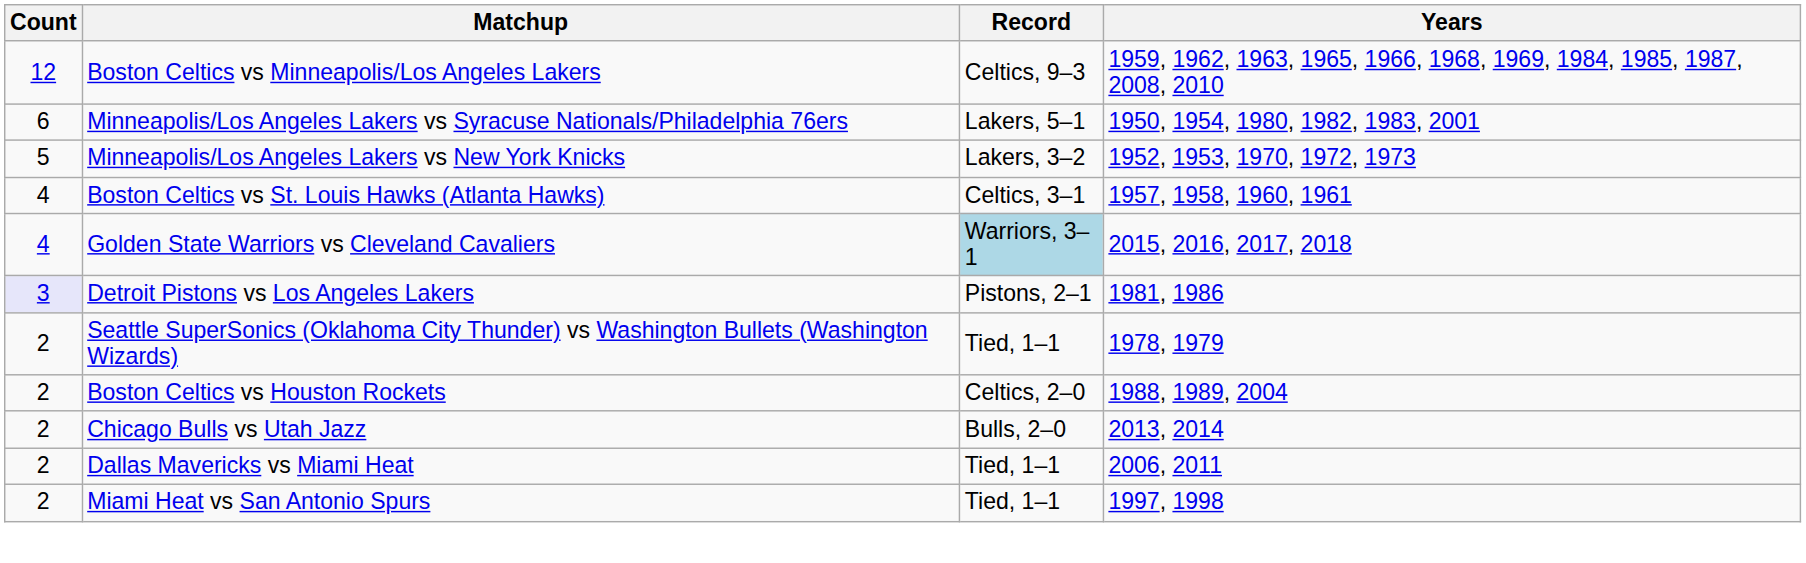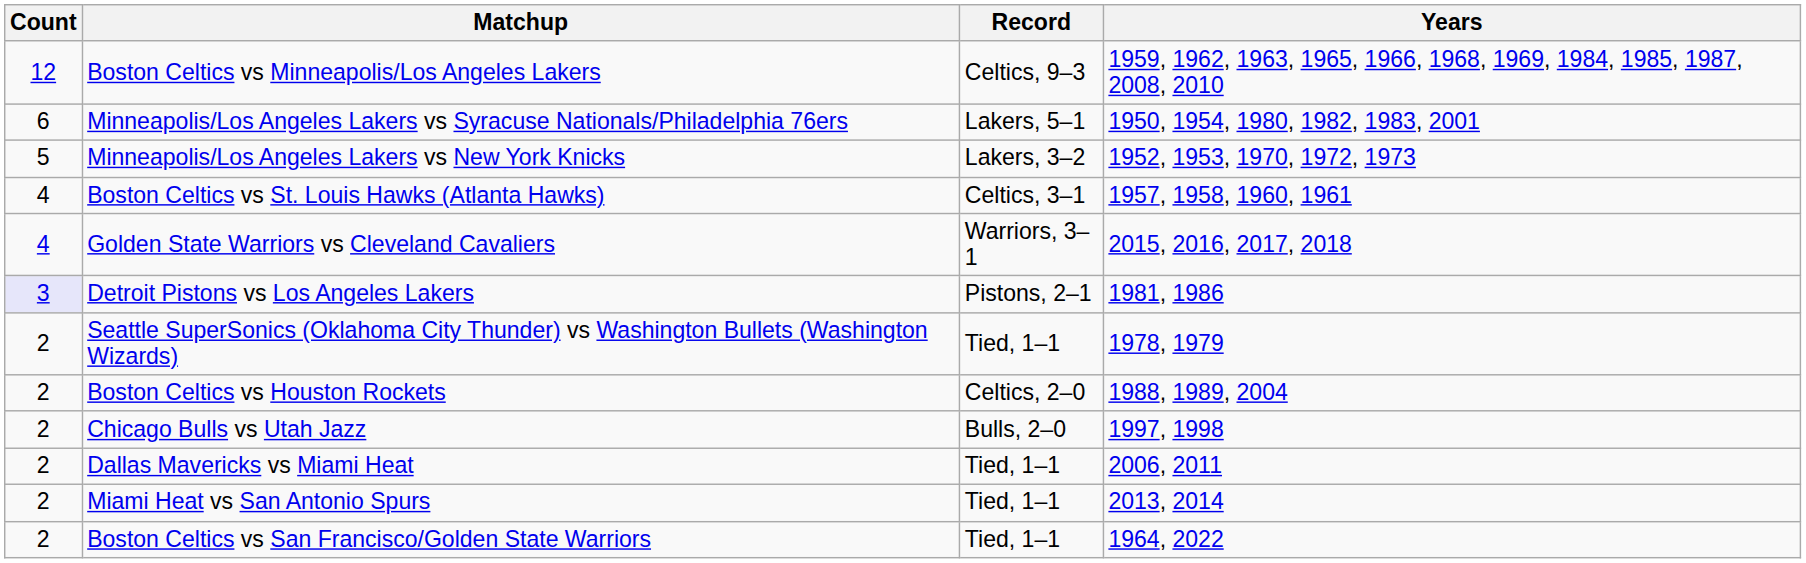 <table class="wikitable sortable">
 <tr>
 <th>Count</th>
 <th>Matchup</th>
 <th>Record</th>
 <th>Years</th>
 </tr>
 <tr>
 <td align="center"><a href='#'>12</a></td>
 <td><a href='#'>Boston Celtics</a> vs <a href='#'>Minneapolis/Los Angeles Lakers</a></td>
 <td>Celtics, 9–3</td>
 <td><a href='#'>1959</a>, <a href='#'>1962</a>, <a href='#'>1963</a>, <a href='#'>1965</a>, <a href='#'>1966</a>, <a href='#'>1968</a>, <a href='#'>1969</a>, <a href='#'>1984</a>, <a href='#'>1985</a>, <a href='#'>1987</a>, <a href='#'>2008</a>, <a href='#'>2010</a></td>
 </tr>
 <tr>
 <td align="center">6</td>
 <td><a href='#'>Minneapolis/Los Angeles Lakers</a> vs <a href='#'>Syracuse Nationals/Philadelphia 76ers</a></td>
 <td>Lakers, 5–1</td>
 <td><a href='#'>1950</a>, <a href='#'>1954</a>, <a href='#'>1980</a>, <a href='#'>1982</a>, <a href='#'>1983</a>, <a href='#'>2001</a></td>
 </tr>
 <tr>
 <td align="center">5</td>
 <td><a href='#'>Minneapolis/Los Angeles Lakers</a> vs <a href='#'>New York Knicks</a></td>
 <td>Lakers, 3–2</td>
 <td><a href='#'>1952</a>, <a href='#'>1953</a>, <a href='#'>1970</a>, <a href='#'>1972</a>, <a href='#'>1973</a></td>
 </tr>
 <tr>
 <td align="center">4</td>
 <td><a href='#'>Boston Celtics</a> vs <a href='#'>St. Louis Hawks (Atlanta Hawks)</a></td>
 <td>Celtics, 3–1</td>
 <td><a href='#'>1957</a>, <a href='#'>1958</a>, <a href='#'>1960</a>, <a href='#'>1961</a></td>
 </tr>
 <tr>
 <td align="center"><a href='#'>4</a></td>
 <td><a href='#'>Golden State Warriors</a> vs <a href='#'>Cleveland Cavaliers</a></td>
-<td style="background: lightblue;">Warriors, 3–1</td>
+<td>Warriors, 3–1</td>
 <td><a href='#'>2015</a>, <a href='#'>2016</a>, <a href='#'>2017</a>, <a href='#'>2018</a></td>
 </tr>
 <tr>
 <td align="center" style="background: lavender;"><a href='#'>3</a></td>
 <td><a href='#'>Detroit Pistons</a> vs <a href='#'>Los Angeles Lakers</a></td>
 <td>Pistons, 2–1</td>
 <td><a href='#'>1981</a>, <a href='#'>1986</a></td>
 </tr>
 <tr>
 <td align="center">2</td>
 <td><a href='#'>Seattle SuperSonics (Oklahoma City Thunder)</a> vs <a href='#'>Washington Bullets (Washington Wizards)</a></td>
 <td>Tied, 1–1</td>
 <td><a href='#'>1978</a>, <a href='#'>1979</a></td>
 </tr>
 <tr>
 <td align="center">2</td>
 <td><a href='#'>Boston Celtics</a> vs <a href='#'>Houston Rockets</a></td>
 <td>Celtics, 2–0</td>
 <td><a href='#'>1988</a>, <a href='#'>1989</a>, <a href='#'>2004</a></td>
 </tr>
 <tr>
 <td align="center">2</td>
 <td><a href='#'>Chicago Bulls</a> vs <a href='#'>Utah Jazz</a></td>
 <td>Bulls, 2–0</td>
-<td><a href='#'>2013</a>, <a href='#'>2014</a></td>
+<td><a href='#'>1997</a>, <a href='#'>1998</a></td>
 </tr>
 <tr>
 <td align="center">2</td>
 <td><a href='#'>Dallas Mavericks</a> vs <a href='#'>Miami Heat</a></td>
 <td>Tied, 1–1</td>
 <td><a href='#'>2006</a>, <a href='#'>2011</a></td>
 </tr>
 <tr>
 <td align="center">2</td>
 <td><a href='#'>Miami Heat</a> vs <a href='#'>San Antonio Spurs</a></td>
 <td>Tied, 1–1</td>
-<td><a href='#'>1997</a>, <a href='#'>1998</a></td>
+<td><a href='#'>2013</a>, <a href='#'>2014</a></td>
+</tr>
+<tr>
+<td align="center">2</td>
+<td><a href='#'>Boston Celtics</a> vs <a href='#'>San Francisco/Golden State Warriors</a></td>
+<td>Tied, 1–1</td>
+<td><a href='#'>1964</a>, <a href='#'>2022</a></td>
 </tr>
 </table>
